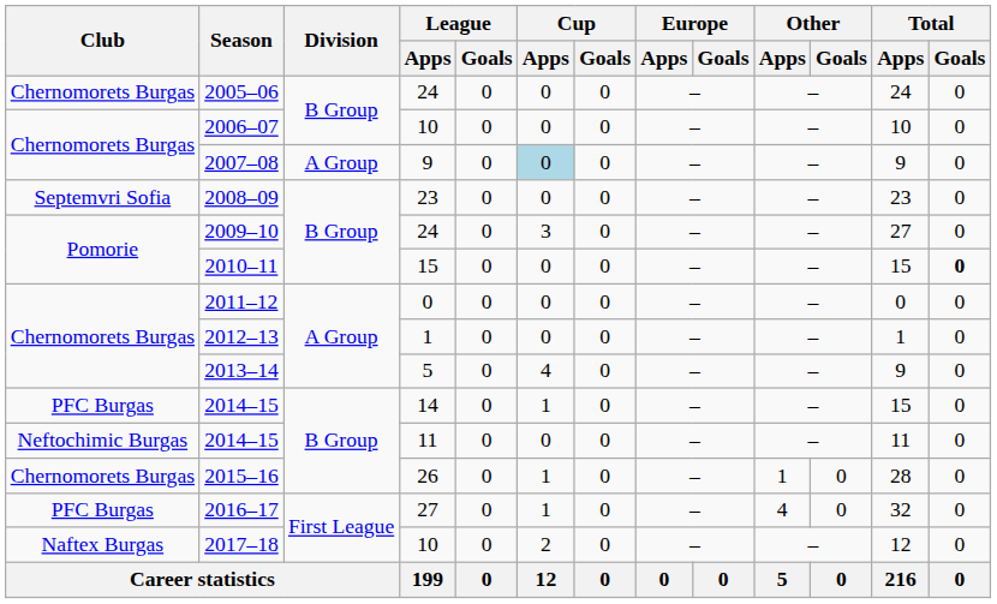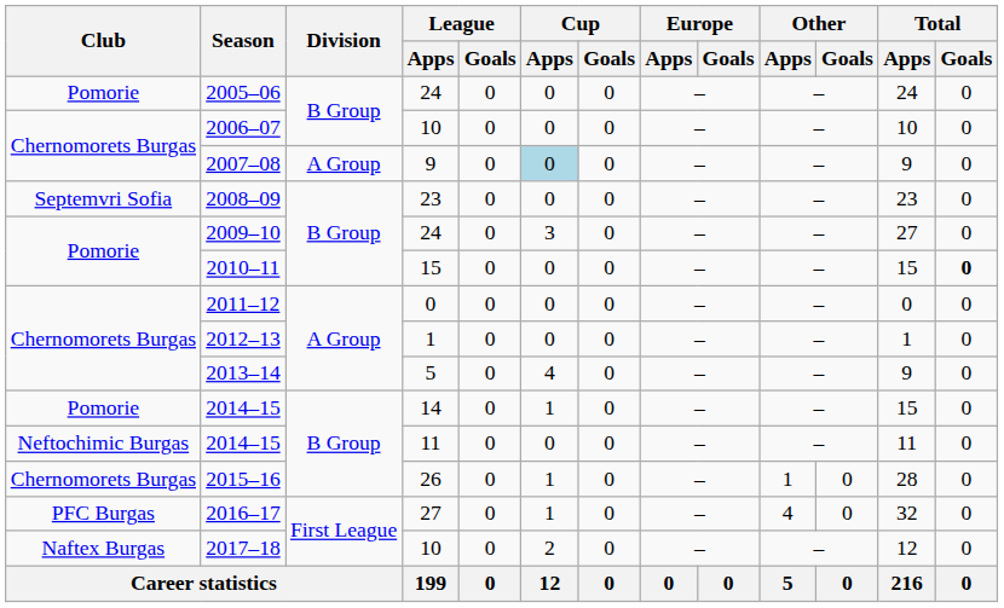 <table class="wikitable" style="font-size:90%; text-align: center">
 <tr>
 <th rowspan=2>Club</th>
 <th rowspan=2>Season</th>
 <th rowspan="2">Division</th>
 <th colspan=2>League</th>
 <th colspan=2>Cup</th>
 <th colspan=2>Europe</th>
 <th colspan=2>Other</th>
 <th colspan=2>Total</th>
 </tr>
 <tr>
 <th>Apps</th>
 <th>Goals</th>
 <th>Apps</th>
 <th>Goals</th>
 <th>Apps</th>
 <th>Goals</th>
 <th>Apps</th>
 <th>Goals</th>
 <th>Apps</th>
 <th>Goals</th>
 </tr>
 <tr>
-<td rowspan=1><a href='#'>Chernomorets Burgas</a></td>
+<td rowspan=1><a href='#'>Pomorie</a></td>
 <td><a href='#'>2005–06</a></td>
 <td rowspan="2"><a href='#'>B Group</a></td>
 <td>24</td>
 <td>0</td>
 <td>0</td>
 <td>0</td>
 <td colspan="2">–</td>
 <td colspan="2">–</td>
 <td>24</td>
 <td>0</td>
 </tr>
 <tr>
 <td rowspan=2><a href='#'>Chernomorets Burgas</a></td>
 <td><a href='#'>2006–07</a></td>
 <td>10</td>
 <td>0</td>
 <td>0</td>
 <td>0</td>
 <td colspan="2">–</td>
 <td colspan="2">–</td>
 <td>10</td>
 <td>0</td>
 </tr>
 <tr>
 <td><a href='#'>2007–08</a></td>
 <td rowspan="1"><a href='#'>A Group</a></td>
 <td>9</td>
 <td>0</td>
 <td style="background: lightblue;">0</td>
 <td>0</td>
 <td colspan="2">–</td>
 <td colspan="2">–</td>
 <td>9</td>
 <td>0</td>
 </tr>
 <tr>
 <td><a href='#'>Septemvri Sofia</a></td>
 <td><a href='#'>2008–09</a></td>
 <td rowspan="3"><a href='#'>B Group</a></td>
 <td>23</td>
 <td>0</td>
 <td>0</td>
 <td>0</td>
 <td colspan="2">–</td>
 <td colspan="2">–</td>
 <td>23</td>
 <td>0</td>
 </tr>
 <tr>
 <td rowspan=2><a href='#'>Pomorie</a></td>
 <td><a href='#'>2009–10</a></td>
 <td>24</td>
 <td>0</td>
 <td>3</td>
 <td>0</td>
 <td colspan="2">–</td>
 <td colspan="2">–</td>
 <td>27</td>
 <td>0</td>
 </tr>
 <tr>
 <td><a href='#'>2010–11</a></td>
 <td>15</td>
 <td>0</td>
 <td>0</td>
 <td>0</td>
 <td colspan="2">–</td>
 <td colspan="2">–</td>
 <td>15</td>
 <td><strong>0</strong></td>
 </tr>
 <tr>
 <td rowspan=3><a href='#'>Chernomorets Burgas</a></td>
 <td><a href='#'>2011–12</a></td>
 <td rowspan="3"><a href='#'>A Group</a></td>
 <td>0</td>
 <td>0</td>
 <td>0</td>
 <td>0</td>
 <td colspan="2">–</td>
 <td colspan="2">–</td>
 <td>0</td>
 <td>0</td>
 </tr>
 <tr>
 <td><a href='#'>2012–13</a></td>
 <td>1</td>
 <td>0</td>
 <td>0</td>
 <td>0</td>
 <td colspan="2">–</td>
 <td colspan="2">–</td>
 <td>1</td>
 <td>0</td>
 </tr>
 <tr>
 <td><a href='#'>2013–14</a></td>
 <td>5</td>
 <td>0</td>
 <td>4</td>
 <td>0</td>
 <td colspan="2">–</td>
 <td colspan="2">–</td>
 <td>9</td>
 <td>0</td>
 </tr>
 <tr>
-<td rowspan=1><a href='#'>PFC Burgas</a></td>
+<td rowspan=1><a href='#'>Pomorie</a></td>
 <td><a href='#'>2014–15</a></td>
 <td rowspan="3"><a href='#'>B Group</a></td>
 <td>14</td>
 <td>0</td>
 <td>1</td>
 <td>0</td>
 <td colspan="2">–</td>
 <td colspan="2">–</td>
 <td>15</td>
 <td>0</td>
 </tr>
 <tr>
 <td><a href='#'>Neftochimic Burgas</a></td>
 <td><a href='#'>2014–15</a></td>
 <td>11</td>
 <td>0</td>
 <td>0</td>
 <td>0</td>
 <td colspan="2">–</td>
 <td colspan="2">–</td>
 <td>11</td>
 <td>0</td>
 </tr>
 <tr>
 <td rowspan=1><a href='#'>Chernomorets Burgas</a></td>
 <td><a href='#'>2015–16</a></td>
 <td>26</td>
 <td>0</td>
 <td>1</td>
 <td>0</td>
 <td colspan="2">–</td>
 <td>1</td>
 <td>0</td>
 <td>28</td>
 <td>0</td>
 </tr>
 <tr>
 <td rowspan=1><a href='#'>PFC Burgas</a></td>
 <td><a href='#'>2016–17</a></td>
 <td rowspan="2"><a href='#'>First League</a></td>
 <td>27</td>
 <td>0</td>
 <td>1</td>
 <td>0</td>
 <td colspan="2">–</td>
 <td>4</td>
 <td>0</td>
 <td>32</td>
 <td>0</td>
 </tr>
 <tr>
 <td rowspan=1><a href='#'>Naftex Burgas</a></td>
 <td><a href='#'>2017–18</a></td>
 <td>10</td>
 <td>0</td>
 <td>2</td>
 <td>0</td>
 <td colspan="2">–</td>
 <td colspan="2">–</td>
 <td>12</td>
 <td>0</td>
 </tr>
 <tr>
 <th colspan=3>Career statistics</th>
 <th>199</th>
 <th>0</th>
 <th>12</th>
 <th>0</th>
 <th>0</th>
 <th>0</th>
 <th>5</th>
 <th>0</th>
 <th>216</th>
 <th>0</th>
 </tr>
 </table>
